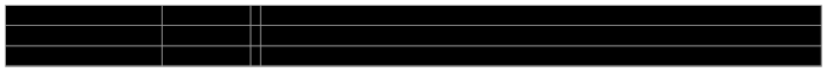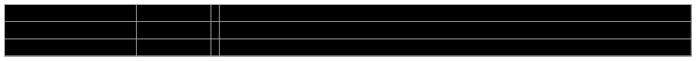 <table class="wikitable" width="80%">
 <tr align="center" bgcolor=" ">
 <td>Molly Pedone</td>
 <td>Forward</td>
 <td></td>
 <td>Played at Shattuck St. Mary's</td>
 </tr>
 <tr align="center" bgcolor=" ">
+<td>Ellie Marcovsky</td>
+<td>Forward</td>
+<td></td>
+<td>Competed with the Selects Hockey Academy U19 program</td>
+</tr>
+<tr align="center" bgcolor=" ">
 <td>Chace Sperling</td>
 <td>Defense</td>
 <td></td>
 <td>Graduate of the Pursuit of Excellence Hockey Academy</td>
 </tr>
 <tr align="center" bgcolor=" ">
-<td>Ellie Marcovsky</td>
-<td>Forward</td>
-<td></td>
-<td>Competed with the Selects Hockey Academy U19 program</td>
-</tr>
-<tr align="center" bgcolor=" ">
 </tr>
 </table>
